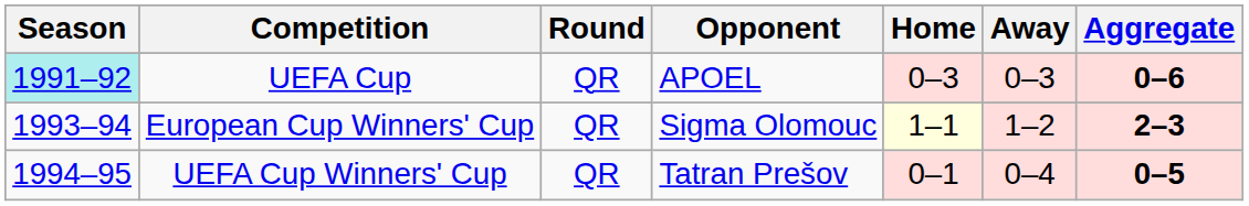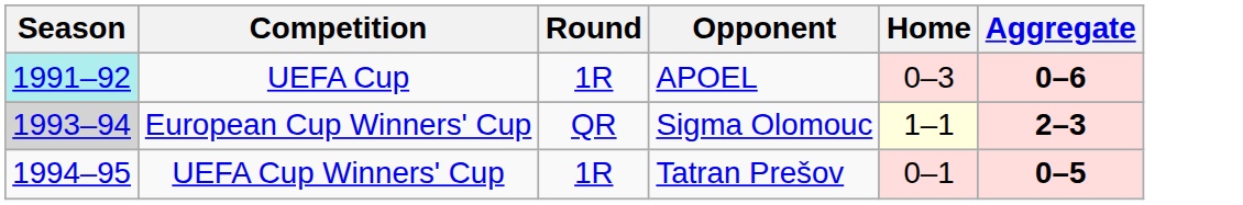 <table class="wikitable" style="font-size:100%; text-align: center;">
 <tr>
 <th>Season</th>
 <th>Competition</th>
 <th>Round</th>
 <th>Opponent</th>
 <th>Home</th>
-<th>Away</th>
 <th><a href='#'>Aggregate</a></th>
 </tr>
 <tr>
 <td style="background: paleturquoise;"><a href='#'>1991–92</a></td>
 <td><a href='#'>UEFA Cup</a></td>
-<td><a href='#'>QR</a></td>
+<td><a href='#'>1R</a></td>
 <td align="left"> <a href='#'>APOEL</a></td>
-<td bgcolor="#ffdddd" style="text-align:center;">0–3</td>
 <td bgcolor="#ffdddd" style="text-align:center;">0–3</td>
 <td bgcolor="#ffdddd" style="text-align:center;"><strong>0–6</strong></td>
 </tr>
 <tr>
-<td><a href='#'>1993–94</a></td>
+<td style="background: lightgrey;"><a href='#'>1993–94</a></td>
 <td><a href='#'>European Cup Winners' Cup</a></td>
 <td><a href='#'>QR</a></td>
 <td align="left"> <a href='#'>Sigma Olomouc</a></td>
 <td bgcolor="#ffffdd" style="text-align:center;">1–1</td>
-<td bgcolor="#ffdddd" style="text-align:center;">1–2</td>
 <td bgcolor="#ffdddd" style="text-align:center;"><strong>2–3</strong></td>
 </tr>
 <tr>
 <td><a href='#'>1994–95</a></td>
 <td><a href='#'>UEFA Cup Winners' Cup</a></td>
-<td><a href='#'>QR</a></td>
+<td><a href='#'>1R</a></td>
 <td align="left"> <a href='#'>Tatran Prešov</a></td>
 <td bgcolor="#ffdddd" style="text-align:center;">0–1</td>
-<td bgcolor="#ffdddd" style="text-align:center;">0–4</td>
 <td bgcolor="#ffdddd" style="text-align:center;"><strong>0–5</strong></td>
 </tr>
 </table>
